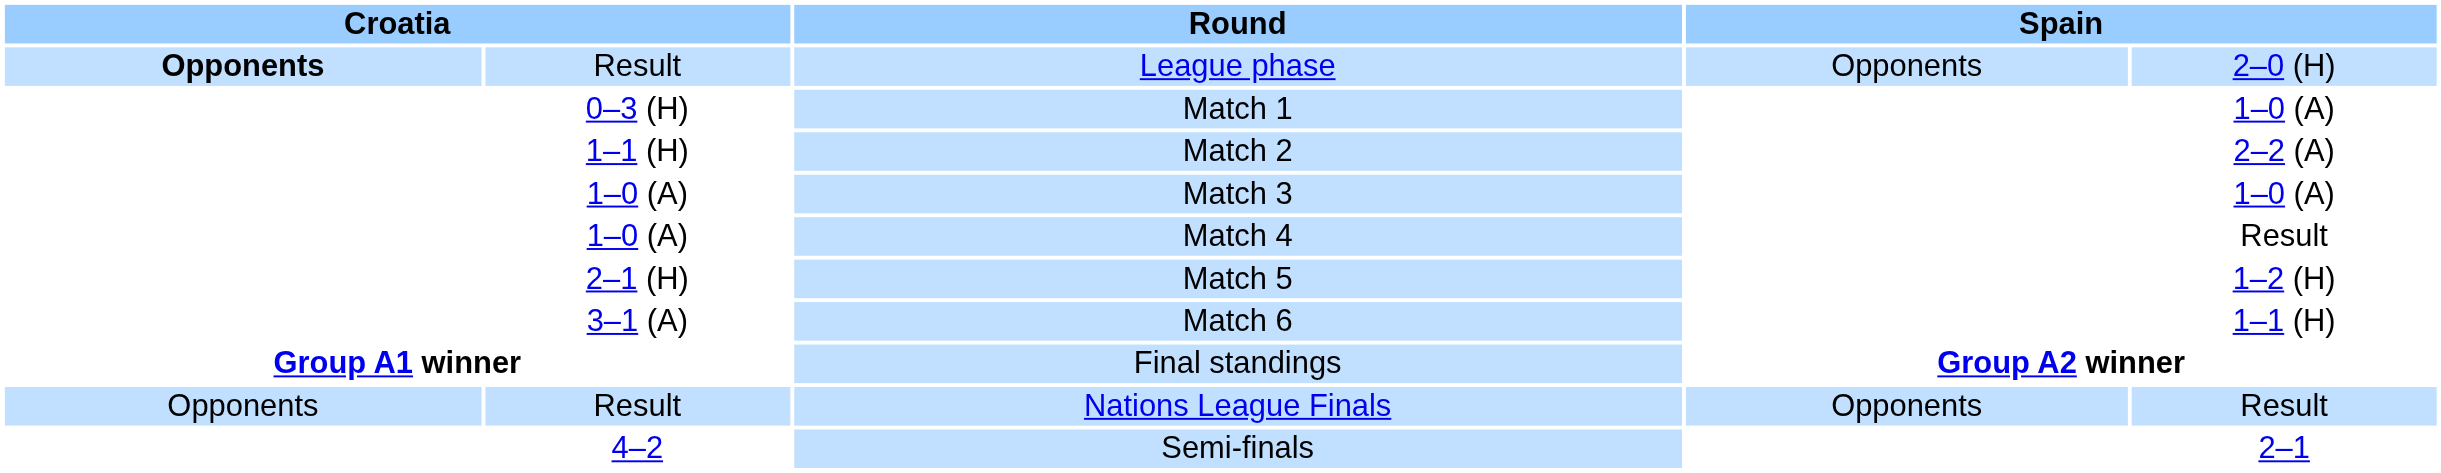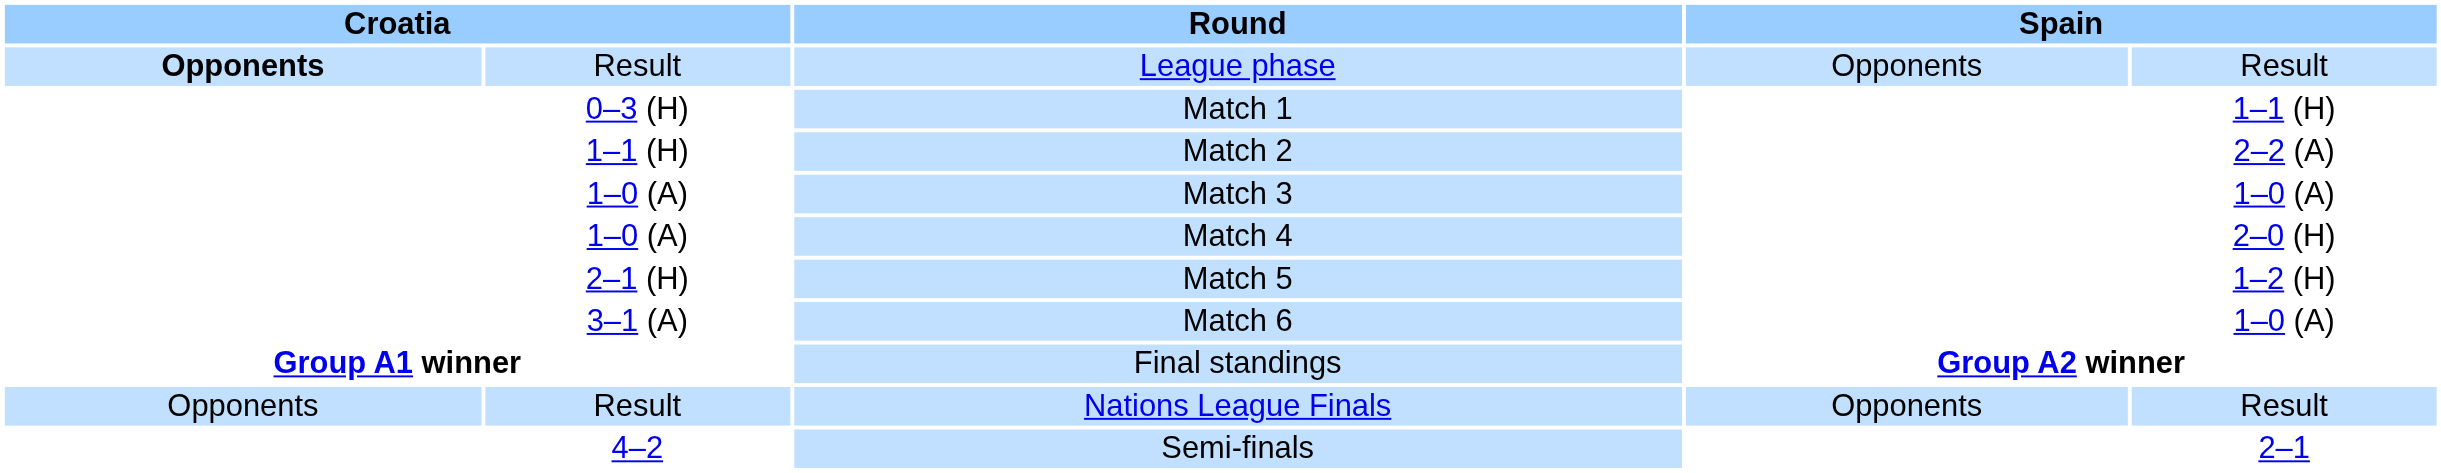 <table style="width:100%; text-align:center;">
 <tr style="vertical-align:top; background:#99CCFF;">
 <th colspan="2">Croatia</th>
 <th>Round</th>
 <th colspan="2">Spain</th>
 </tr>
 <tr style="vertical-align:top; background:#C1E0FF;">
 <td><strong>Opponents</strong></td>
 <td>Result</td>
 <td><a href='#'>League phase</a></td>
 <td>Opponents</td>
-<td><a href='#'>2–0</a> (H)</td>
+<td>Result</td>
 </tr>
 <tr>
 <td style="text-align:left"></td>
 <td><a href='#'>0–3</a> (H)</td>
 <td style="background:#C1E0FF">Match 1</td>
 <td style="text-align:left"></td>
-<td><a href='#'>1–0</a> (A)</td>
+<td><a href='#'>1–1</a> (H)</td>
 </tr>
 <tr>
 <td style="text-align:left"></td>
 <td><a href='#'>1–1</a> (H)</td>
 <td style="background:#C1E0FF">Match 2</td>
 <td style="text-align:left"></td>
 <td><a href='#'>2–2</a> (A)</td>
 </tr>
 <tr>
 <td style="text-align:left"></td>
 <td><a href='#'>1–0</a> (A)</td>
 <td style="background:#C1E0FF">Match 3</td>
 <td style="text-align:left"></td>
 <td><a href='#'>1–0</a> (A)</td>
 </tr>
 <tr>
 <td style="text-align:left"></td>
 <td><a href='#'>1–0</a> (A)</td>
 <td style="background:#C1E0FF">Match 4</td>
 <td style="text-align:left"></td>
-<td>Result</td>
+<td><a href='#'>2–0</a> (H)</td>
 </tr>
 <tr>
 <td style="text-align:left"></td>
 <td><a href='#'>2–1</a> (H)</td>
 <td style="background:#C1E0FF">Match 5</td>
 <td style="text-align:left"></td>
 <td><a href='#'>1–2</a> (H)</td>
 </tr>
 <tr>
 <td style="text-align:left"></td>
 <td><a href='#'>3–1</a> (A)</td>
 <td style="background:#C1E0FF">Match 6</td>
 <td style="text-align:left"></td>
-<td><a href='#'>1–1</a> (H)</td>
+<td><a href='#'>1–0</a> (A)</td>
 </tr>
 <tr>
 <td colspan="2"><strong><a href='#'>Group A1</a> winner</strong><br><div></div></td>
 <td style="background:#C1E0FF">Final standings</td>
 <td colspan="2"><strong><a href='#'>Group A2</a> winner</strong><br><div></div></td>
 </tr>
 <tr style="vertical-align:top; background:#C1E0FF;">
 <td>Opponents</td>
 <td>Result</td>
 <td><a href='#'>Nations League Finals</a></td>
 <td>Opponents</td>
 <td>Result</td>
 </tr>
 <tr>
 <td style="text-align:left"></td>
 <td><a href='#'>4–2</a> </td>
 <td style="background:#C1E0FF">Semi-finals</td>
 <td style="text-align:left"></td>
 <td><a href='#'>2–1</a></td>
 </tr>
 </table>
